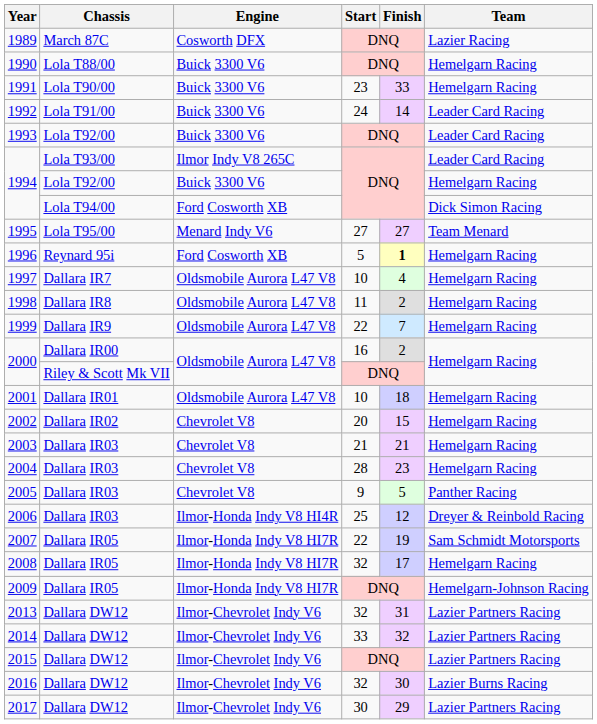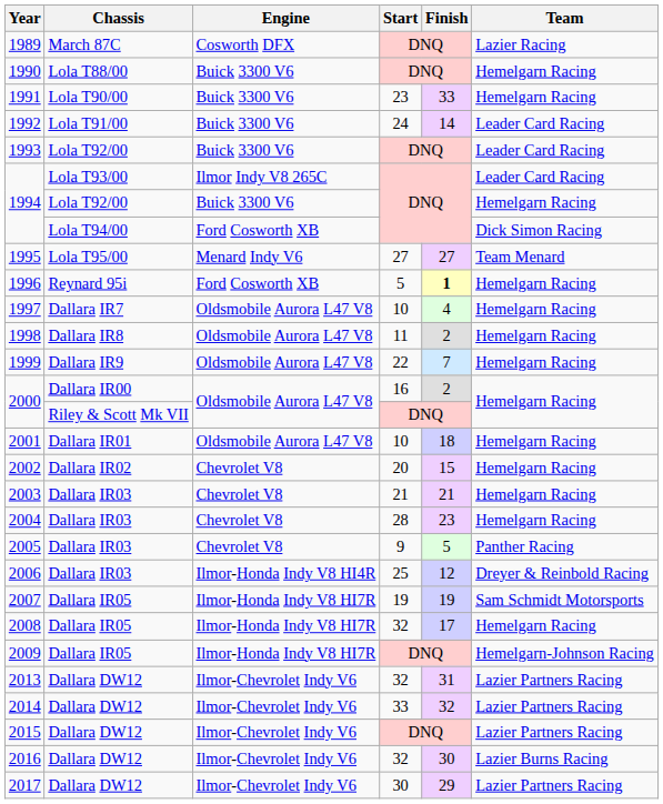 <table class="wikitable" style="font-size: 95%;">
 <tr>
 <th>Year</th>
 <th>Chassis</th>
 <th>Engine</th>
 <th>Start</th>
 <th>Finish</th>
 <th>Team</th>
 </tr>
 <tr>
 <td><a href='#'>1989</a></td>
 <td><a href='#'>March 87C</a></td>
 <td><a href='#'>Cosworth</a> <a href='#'>DFX</a></td>
 <td colspan=2 align=center style="background:#FFCFCF;">DNQ</td>
 <td><a href='#'>Lazier Racing</a></td>
 </tr>
 <tr>
 <td><a href='#'>1990</a></td>
 <td><a href='#'>Lola T88/00</a></td>
 <td><a href='#'>Buick</a> <a href='#'>3300 V6</a></td>
 <td colspan=2 align=center style="background:#FFCFCF;">DNQ</td>
 <td><a href='#'>Hemelgarn Racing</a></td>
 </tr>
 <tr>
 <td><a href='#'>1991</a></td>
 <td><a href='#'>Lola T90/00</a></td>
 <td><a href='#'>Buick</a> <a href='#'>3300 V6</a></td>
 <td align=center>23</td>
 <td style="background:#EFCFFF;" align=center>33</td>
 <td><a href='#'>Hemelgarn Racing</a></td>
 </tr>
 <tr>
 <td><a href='#'>1992</a></td>
 <td><a href='#'>Lola T91/00</a></td>
 <td><a href='#'>Buick</a> <a href='#'>3300 V6</a></td>
 <td align=center>24</td>
 <td style="background:#EFCFFF;" align=center>14</td>
 <td><a href='#'>Leader Card Racing</a></td>
 </tr>
 <tr>
 <td><a href='#'>1993</a></td>
 <td><a href='#'>Lola T92/00</a></td>
 <td><a href='#'>Buick</a> <a href='#'>3300 V6</a></td>
 <td colspan=2 align=center style="background:#FFCFCF;">DNQ</td>
 <td><a href='#'>Leader Card Racing</a></td>
 </tr>
 <tr>
 <td rowspan=3><a href='#'>1994</a></td>
 <td><a href='#'>Lola T93/00</a></td>
 <td><a href='#'>Ilmor</a> <a href='#'>Indy V8 265C</a></td>
 <td rowspan=3 colspan=2 align=center style="background:#FFCFCF;">DNQ</td>
 <td><a href='#'>Leader Card Racing</a></td>
 </tr>
 <tr>
 <td><a href='#'>Lola T92/00</a></td>
 <td><a href='#'>Buick</a> <a href='#'>3300 V6</a></td>
 <td><a href='#'>Hemelgarn Racing</a></td>
 </tr>
 <tr>
 <td><a href='#'>Lola T94/00</a></td>
 <td><a href='#'>Ford</a> <a href='#'>Cosworth</a> <a href='#'>XB</a></td>
 <td><a href='#'>Dick Simon Racing</a></td>
 </tr>
 <tr>
 <td><a href='#'>1995</a></td>
 <td><a href='#'>Lola T95/00</a></td>
 <td><a href='#'>Menard</a> <a href='#'>Indy V6</a></td>
 <td align=center>27</td>
 <td style="background:#EFCFFF;" align=center>27</td>
 <td><a href='#'>Team Menard</a></td>
 </tr>
 <tr>
 <td><a href='#'>1996</a></td>
 <td><a href='#'>Reynard 95i</a></td>
 <td><a href='#'>Ford</a> <a href='#'>Cosworth</a> <a href='#'>XB</a></td>
 <td align=center>5</td>
 <td style="background:#FFFFBF;" align=center><strong>1</strong></td>
 <td><a href='#'>Hemelgarn Racing</a></td>
 </tr>
 <tr>
 <td><a href='#'>1997</a></td>
 <td><a href='#'>Dallara</a> <a href='#'>IR7</a></td>
 <td><a href='#'>Oldsmobile</a> <a href='#'>Aurora</a> <a href='#'>L47 V8</a></td>
 <td align=center>10</td>
 <td style="background:#DFFFDF;" align=center>4</td>
 <td><a href='#'>Hemelgarn Racing</a></td>
 </tr>
 <tr>
 <td><a href='#'>1998</a></td>
 <td><a href='#'>Dallara</a> <a href='#'>IR8</a></td>
 <td><a href='#'>Oldsmobile</a> <a href='#'>Aurora</a> <a href='#'>L47 V8</a></td>
 <td align=center>11</td>
 <td style="background:#DFDFDF;" align=center>2</td>
 <td><a href='#'>Hemelgarn Racing</a></td>
 </tr>
 <tr>
 <td><a href='#'>1999</a></td>
 <td><a href='#'>Dallara</a> <a href='#'>IR9</a></td>
 <td><a href='#'>Oldsmobile</a> <a href='#'>Aurora</a> <a href='#'>L47 V8</a></td>
 <td align=center>22</td>
 <td style="background:#CFEAFF;" align=center>7</td>
 <td><a href='#'>Hemelgarn Racing</a></td>
 </tr>
 <tr>
 <td rowspan=2><a href='#'>2000</a></td>
 <td><a href='#'>Dallara</a> <a href='#'>IR00</a></td>
 <td rowspan=2><a href='#'>Oldsmobile</a> <a href='#'>Aurora</a> <a href='#'>L47 V8</a></td>
 <td align=center>16</td>
 <td style="background:#DFDFDF;" align=center>2</td>
 <td rowspan=2><a href='#'>Hemelgarn Racing</a></td>
 </tr>
 <tr>
 <td><a href='#'>Riley & Scott</a> <a href='#'>Mk VII</a></td>
 <td colspan=2 align=center style="background:#FFCFCF;">DNQ</td>
 </tr>
 <tr>
 <td><a href='#'>2001</a></td>
 <td><a href='#'>Dallara</a> <a href='#'>IR01</a></td>
 <td><a href='#'>Oldsmobile</a> <a href='#'>Aurora</a> <a href='#'>L47 V8</a></td>
 <td align=center>10</td>
 <td style="background:#CFCFFF;" align=center>18</td>
 <td><a href='#'>Hemelgarn Racing</a></td>
 </tr>
 <tr>
 <td><a href='#'>2002</a></td>
 <td><a href='#'>Dallara</a> <a href='#'>IR02</a></td>
 <td><a href='#'>Chevrolet V8</a></td>
 <td align=center>20</td>
 <td style="background:#EFCFFF;" align=center>15</td>
 <td><a href='#'>Hemelgarn Racing</a></td>
 </tr>
 <tr>
 <td><a href='#'>2003</a></td>
 <td><a href='#'>Dallara</a> <a href='#'>IR03</a></td>
 <td><a href='#'>Chevrolet V8</a></td>
 <td align=center>21</td>
 <td style="background:#EFCFFF;" align=center>21</td>
 <td><a href='#'>Hemelgarn Racing</a></td>
 </tr>
 <tr>
 <td><a href='#'>2004</a></td>
 <td><a href='#'>Dallara</a> <a href='#'>IR03</a></td>
 <td><a href='#'>Chevrolet V8</a></td>
 <td align=center>28</td>
 <td style="background:#EFCFFF;" align=center>23</td>
 <td><a href='#'>Hemelgarn Racing</a></td>
 </tr>
 <tr>
 <td><a href='#'>2005</a></td>
 <td><a href='#'>Dallara</a> <a href='#'>IR03</a></td>
 <td><a href='#'>Chevrolet V8</a></td>
 <td align=center>9</td>
 <td style="background:#DFFFDF;" align=center>5</td>
 <td><a href='#'>Panther Racing</a></td>
 </tr>
 <tr>
 <td><a href='#'>2006</a></td>
 <td><a href='#'>Dallara</a> <a href='#'>IR03</a></td>
 <td><a href='#'>Ilmor</a>-<a href='#'>Honda</a> <a href='#'>Indy V8 HI4R</a></td>
 <td align=center>25</td>
 <td style="background:#CFCFFF;" align=center>12</td>
 <td><a href='#'>Dreyer & Reinbold Racing</a></td>
 </tr>
 <tr>
 <td><a href='#'>2007</a></td>
 <td><a href='#'>Dallara</a> <a href='#'>IR05</a></td>
 <td><a href='#'>Ilmor</a>-<a href='#'>Honda</a> <a href='#'>Indy V8 HI7R</a></td>
-<td align=center>22</td>
+<td align=center>19</td>
 <td style="background:#CFCFFF;" align=center>19</td>
 <td><a href='#'>Sam Schmidt Motorsports</a></td>
 </tr>
 <tr>
 <td><a href='#'>2008</a></td>
 <td><a href='#'>Dallara</a> <a href='#'>IR05</a></td>
 <td><a href='#'>Ilmor</a>-<a href='#'>Honda</a> <a href='#'>Indy V8 HI7R</a></td>
 <td align=center>32</td>
 <td style="background:#CFCFFF;" align=center>17</td>
 <td><a href='#'>Hemelgarn Racing</a></td>
 </tr>
 <tr>
 <td><a href='#'>2009</a></td>
 <td><a href='#'>Dallara</a> <a href='#'>IR05</a></td>
 <td><a href='#'>Ilmor</a>-<a href='#'>Honda</a> <a href='#'>Indy V8 HI7R</a></td>
 <td colspan=2 align=center style="background:#FFCFCF;">DNQ</td>
 <td><a href='#'>Hemelgarn-Johnson Racing</a></td>
 </tr>
 <tr>
 <td><a href='#'>2013</a></td>
 <td><a href='#'>Dallara</a> <a href='#'>DW12</a></td>
 <td><a href='#'>Ilmor</a>-<a href='#'>Chevrolet</a> <a href='#'>Indy V6</a></td>
 <td align=center>32</td>
 <td style="background:#EFCFFF;" align=center>31</td>
 <td><a href='#'>Lazier Partners Racing</a></td>
 </tr>
 <tr>
 <td><a href='#'>2014</a></td>
 <td><a href='#'>Dallara</a> <a href='#'>DW12</a></td>
 <td><a href='#'>Ilmor</a>-<a href='#'>Chevrolet</a> <a href='#'>Indy V6</a></td>
 <td align=center>33</td>
 <td align=center style="background:#EFCFFF;">32</td>
 <td><a href='#'>Lazier Partners Racing</a></td>
 </tr>
 <tr>
 <td><a href='#'>2015</a></td>
 <td><a href='#'>Dallara</a> <a href='#'>DW12</a></td>
 <td><a href='#'>Ilmor</a>-<a href='#'>Chevrolet</a> <a href='#'>Indy V6</a></td>
 <td colspan=2 align=center style="background:#FFCFCF;">DNQ</td>
 <td><a href='#'>Lazier Partners Racing</a></td>
 </tr>
 <tr>
 <td><a href='#'>2016</a></td>
 <td><a href='#'>Dallara</a> <a href='#'>DW12</a></td>
 <td><a href='#'>Ilmor</a>-<a href='#'>Chevrolet</a> <a href='#'>Indy V6</a></td>
 <td align=center>32</td>
 <td align=center style="background:#EFCFFF;">30</td>
 <td><a href='#'>Lazier Burns Racing</a></td>
 </tr>
 <tr>
 <td><a href='#'>2017</a></td>
 <td><a href='#'>Dallara</a> <a href='#'>DW12</a></td>
 <td><a href='#'>Ilmor</a>-<a href='#'>Chevrolet</a> <a href='#'>Indy V6</a></td>
 <td align=center>30</td>
 <td align=center style="background:#EFCFFF;">29</td>
 <td><a href='#'>Lazier Partners Racing</a></td>
 </tr>
 </table>
